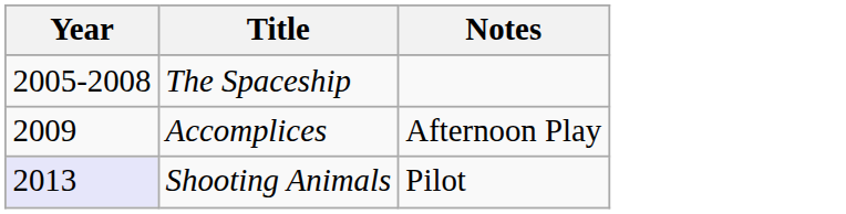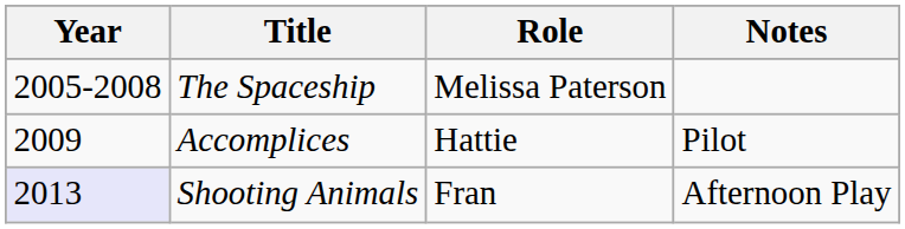 <table class="wikitable">
 <tr>
 <th>Year</th>
 <th>Title</th>
+<th>Role</th>
 <th>Notes</th>
 </tr>
 <tr>
 <td>2005-2008</td>
 <td><em>The Spaceship</em></td>
+<td>Melissa Paterson</td>
 <td></td>
 </tr>
 <tr>
 <td>2009</td>
 <td><em>Accomplices</em></td>
-<td>Afternoon Play</td>
+<td>Hattie</td>
+<td>Pilot</td>
 </tr>
 <tr>
 <td style="background: lavender;">2013</td>
 <td><em>Shooting Animals</em></td>
-<td>Pilot</td>
+<td>Fran</td>
+<td>Afternoon Play</td>
 </tr>
 </table>
